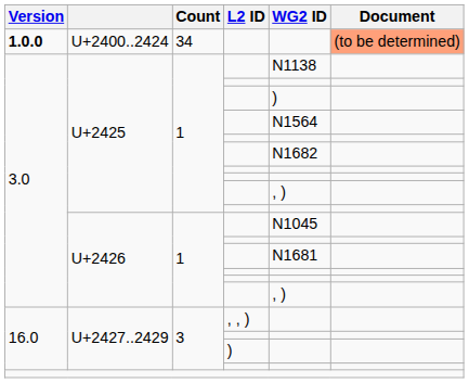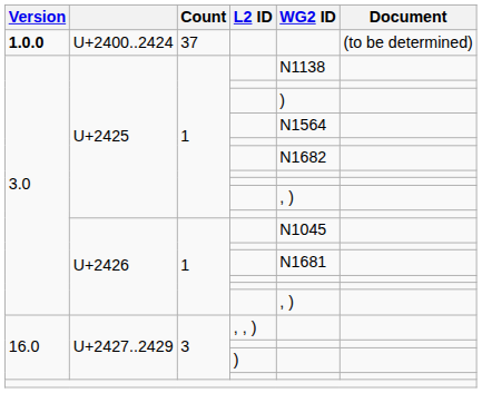 <table class="wikitable collapsible collapsed sticky-header">
 <tr>
 <th><a href='#'>Version</a></th>
 <th></th>
 <th>Count</th>
 <th><a href='#'>L2</a> ID</th>
 <th><a href='#'>WG2</a> ID</th>
 <th>Document</th>
 </tr>
 <tr>
 <td><strong>1.0.0</strong></td>
 <td>U+2400..2424</td>
-<td>34</td>
+<td>37</td>
 <td></td>
 <td></td>
-<td style="background: lightsalmon;">(to be determined)</td>
+<td>(to be determined)</td>
 </tr>
 <tr>
 <td rowspan="16">3.0</td>
 <td rowspan="10">U+2425</td>
 <td rowspan="10">1</td>
 <td></td>
 <td>N1138</td>
 <td></td>
 </tr>
 <tr>
 <td></td>
 <td></td>
 <td></td>
 </tr>
 <tr>
 <td></td>
 <td> )</td>
 <td></td>
 </tr>
 <tr>
 <td></td>
 <td>N1564</td>
 <td></td>
 </tr>
 <tr>
 <td></td>
 <td></td>
 <td></td>
 </tr>
 <tr>
 <td></td>
 <td>N1682</td>
 <td></td>
 </tr>
 <tr>
 <td></td>
 <td></td>
 <td></td>
 </tr>
 <tr>
 <td></td>
 <td></td>
 <td></td>
 </tr>
 <tr>
 <td></td>
 <td> , )</td>
 <td></td>
 </tr>
 <tr>
 <td></td>
 <td></td>
 <td></td>
 </tr>
 <tr>
 <td rowspan="6">U+2426</td>
 <td rowspan="6">1</td>
 <td></td>
 <td>N1045</td>
 <td></td>
 </tr>
 <tr>
 <td></td>
 <td></td>
 <td></td>
 </tr>
 <tr>
 <td></td>
 <td>N1681</td>
 <td></td>
 </tr>
 <tr>
 <td></td>
 <td></td>
 <td></td>
 </tr>
 <tr>
 <td></td>
 <td></td>
 <td></td>
 </tr>
 <tr>
 <td></td>
 <td> , )</td>
 <td></td>
 </tr>
 <tr>
 <td rowspan="4">16.0</td>
 <td rowspan="4">U+2427..2429</td>
 <td rowspan="4">3</td>
 <td> , , )</td>
 <td></td>
 <td></td>
 </tr>
 <tr>
 <td></td>
 <td></td>
 <td></td>
 </tr>
 <tr>
 <td> )</td>
 <td></td>
 <td></td>
 </tr>
 <tr>
 <td></td>
 <td></td>
 <td></td>
 </tr>
 <tr class="sortbottom">
 <td colspan="6"></td>
 </tr>
 </table>
